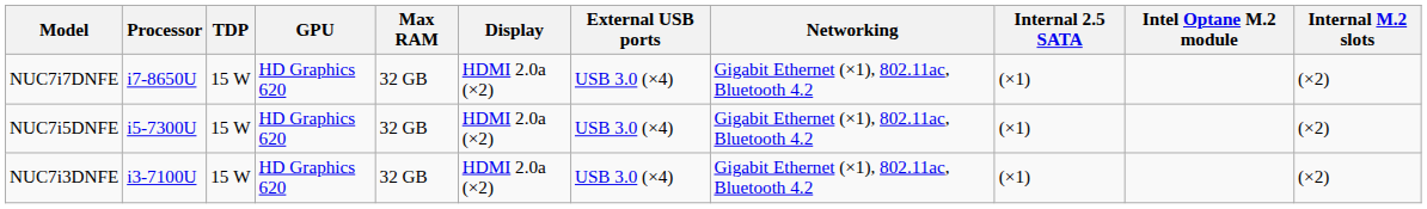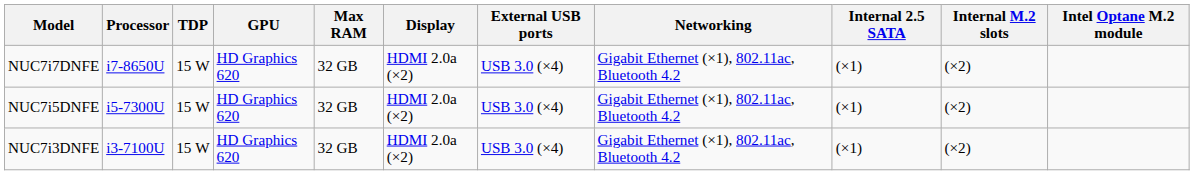 <table class="wikitable">
 <tr>
 <th>Model</th>
 <th>Processor</th>
 <th>TDP</th>
 <th>GPU</th>
 <th>Max RAM</th>
 <th>Display</th>
 <th>External USB ports</th>
 <th>Networking</th>
 <th>Internal 2.5 <a href='#'>SATA</a></th>
+<th>Internal <a href='#'>M.2</a> slots</th>
 <th>Intel <a href='#'>Optane</a> M.2 module</th>
-<th>Internal <a href='#'>M.2</a> slots</th>
 </tr>
 <tr>
 <td>NUC7i7DNFE</td>
 <td><a href='#'>i7-8650U</a></td>
 <td>15 W</td>
 <td><a href='#'>HD Graphics 620</a></td>
 <td>32 GB</td>
 <td><a href='#'>HDMI</a> 2.0a (×2)</td>
 <td><a href='#'>USB 3.0</a> (×4)</td>
 <td><a href='#'>Gigabit Ethernet</a> (×1), <a href='#'>802.11ac</a>, <a href='#'>Bluetooth 4.2</a></td>
 <td> (×1)</td>
+<td> (×2)</td>
 <td></td>
-<td> (×2)</td>
 </tr>
 <tr>
 <td>NUC7i5DNFE</td>
 <td><a href='#'>i5-7300U</a></td>
 <td>15 W</td>
 <td><a href='#'>HD Graphics 620</a></td>
 <td>32 GB</td>
 <td><a href='#'>HDMI</a> 2.0a (×2)</td>
 <td><a href='#'>USB 3.0</a> (×4)</td>
 <td><a href='#'>Gigabit Ethernet</a> (×1), <a href='#'>802.11ac</a>, <a href='#'>Bluetooth 4.2</a></td>
 <td> (×1)</td>
+<td> (×2)</td>
 <td></td>
-<td> (×2)</td>
 </tr>
 <tr>
 <td>NUC7i3DNFE</td>
 <td><a href='#'>i3-7100U</a></td>
 <td>15 W</td>
 <td><a href='#'>HD Graphics 620</a></td>
 <td>32 GB</td>
 <td><a href='#'>HDMI</a> 2.0a (×2)</td>
 <td><a href='#'>USB 3.0</a> (×4)</td>
 <td><a href='#'>Gigabit Ethernet</a> (×1), <a href='#'>802.11ac</a>, <a href='#'>Bluetooth 4.2</a></td>
 <td> (×1)</td>
+<td> (×2)</td>
 <td></td>
-<td> (×2)</td>
 </tr>
 </table>
